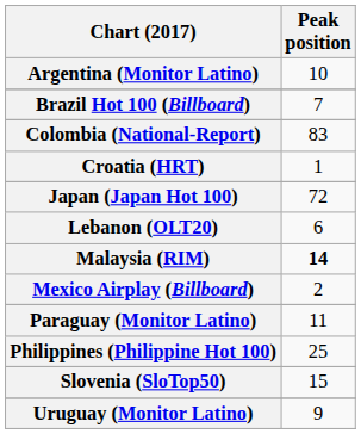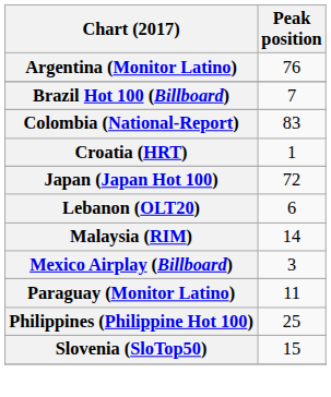 <table class="wikitable sortable plainrowheaders" style="text-align:center">
 <tr>
 <th scope="col">Chart (2017)</th>
 <th scope="col">Peak<br>position</th>
 </tr>
 <tr>
 <th scope="row">Argentina (<a href='#'>Monitor Latino</a>)</th>
-<td>10</td>
+<td>76</td>
 </tr>
 <tr>
 </tr>
 <tr>
 </tr>
 <tr>
 </tr>
 <tr>
 </tr>
 <tr>
 <th scope="row">Brazil <a href='#'>Hot 100</a> (<a href='#'><em>Billboard</em></a>)</th>
 <td>7</td>
 </tr>
 <tr>
 </tr>
 <tr>
 </tr>
 <tr>
 </tr>
 <tr>
 </tr>
 <tr>
 <th scope="row">Colombia (<a href='#'>National-Report</a>)</th>
 <td>83</td>
 </tr>
 <tr>
 <th scope="row">Croatia (<a href='#'>HRT</a>)</th>
 <td>1</td>
 </tr>
 <tr>
 </tr>
 <tr>
 </tr>
 <tr>
 </tr>
 <tr>
 </tr>
 <tr>
 </tr>
 <tr>
 </tr>
 <tr>
 </tr>
 <tr>
 </tr>
 <tr>
 </tr>
 <tr>
 </tr>
 <tr>
 <th scope="row">Japan (<a href='#'>Japan Hot 100</a>)</th>
 <td>72</td>
 </tr>
 <tr>
 <th scope="row">Lebanon (<a href='#'>OLT20</a>)</th>
 <td>6</td>
 </tr>
 <tr>
 <th scope="row">Malaysia (<a href='#'>RIM</a>)</th>
-<td><strong>14</strong></td>
+<td>14</td>
 </tr>
 <tr>
 <th scope="row"><a href='#'>Mexico Airplay</a> (<em><a href='#'>Billboard</a></em>)</th>
-<td>2</td>
+<td>3</td>
 </tr>
 <tr>
 </tr>
 <tr>
 </tr>
 <tr>
 </tr>
 <tr>
 </tr>
 <tr>
 <th scope="row">Paraguay (<a href='#'>Monitor Latino</a>)</th>
 <td>11</td>
 </tr>
 <tr>
 <th scope="row">Philippines (<a href='#'>Philippine Hot 100</a>)</th>
 <td>25</td>
 </tr>
 <tr>
 </tr>
 <tr>
 </tr>
 <tr>
 </tr>
 <tr>
 </tr>
 <tr>
 </tr>
 <tr>
 <th scope="row">Slovenia (<a href='#'>SloTop50</a>)</th>
 <td>15</td>
 </tr>
 <tr>
 </tr>
 <tr>
 </tr>
 <tr>
 </tr>
 <tr>
 </tr>
 <tr>
-<th scope="row">Uruguay (<a href='#'>Monitor Latino</a>)</th>
-<td>9</td>
-</tr>
-<tr>
 </tr>
 <tr>
 </tr>
 <tr>
 </tr>
 <tr>
 </tr>
 <tr>
 </tr>
 </table>
